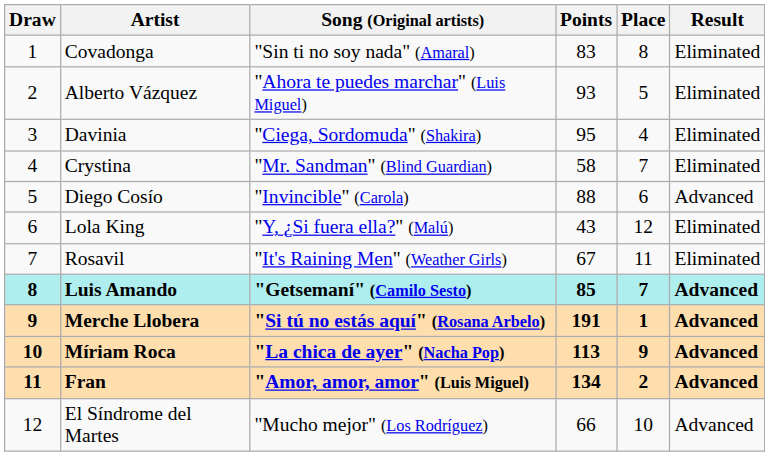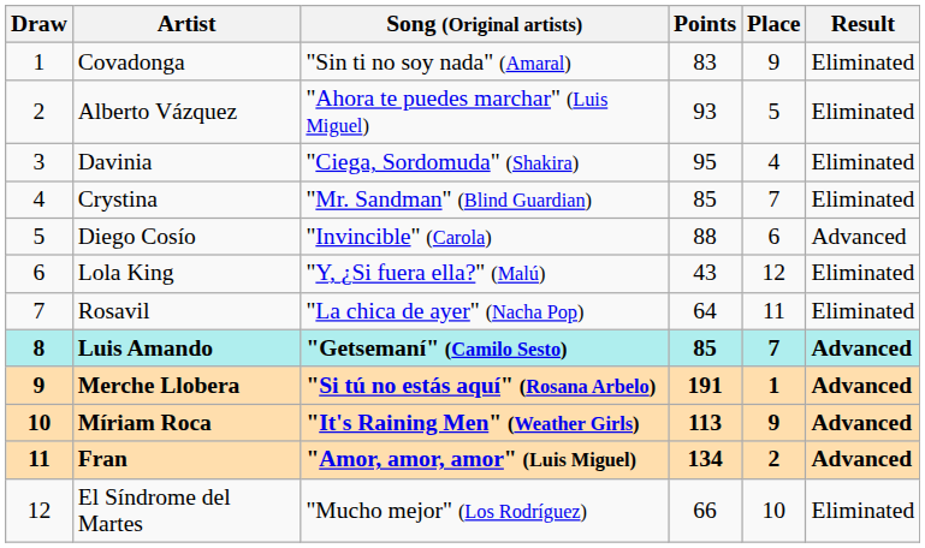 <table class="sortable wikitable" style="margin: 1em auto 1em auto; text-align:center">
 <tr>
 <th>Draw</th>
 <th>Artist</th>
 <th>Song <small>(Original artists)</small></th>
 <th>Points</th>
 <th>Place</th>
 <th>Result</th>
 </tr>
 <tr>
 <td>1</td>
 <td align="left">Covadonga</td>
 <td align="left">"Sin ti no soy nada" <small>(<a href='#'>Amaral</a>)</small></td>
 <td>83</td>
-<td>8</td>
+<td>9</td>
 <td align="left">Eliminated</td>
 </tr>
 <tr>
 <td>2</td>
 <td align="left">Alberto Vázquez</td>
 <td align="left">"<a href='#'>Ahora te puedes marchar</a>" <small>(<a href='#'>Luis Miguel</a>)</small></td>
 <td>93</td>
 <td>5</td>
 <td align="left">Eliminated</td>
 </tr>
 <tr>
 <td>3</td>
 <td align="left">Davinia</td>
 <td align="left">"<a href='#'>Ciega, Sordomuda</a>" <small>(<a href='#'>Shakira</a>)</small></td>
 <td>95</td>
 <td>4</td>
 <td align="left">Eliminated</td>
 </tr>
 <tr>
 <td>4</td>
 <td align="left">Crystina</td>
 <td align="left">"<a href='#'>Mr. Sandman</a>" <small>(<a href='#'>Blind Guardian</a>)</small></td>
-<td>58</td>
+<td>85</td>
 <td>7</td>
 <td align="left">Eliminated</td>
 </tr>
 <tr>
 <td>5</td>
 <td align="left">Diego Cosío</td>
 <td align="left">"<a href='#'>Invincible</a>" <small>(<a href='#'>Carola</a>)</small></td>
 <td>88</td>
 <td>6</td>
 <td align="left">Advanced</td>
 </tr>
 <tr>
 <td>6</td>
 <td align="left">Lola King</td>
 <td align="left">"<a href='#'>Y, ¿Si fuera ella?</a>" <small>(<a href='#'>Malú</a>)</small></td>
 <td>43</td>
 <td>12</td>
 <td align="left">Eliminated</td>
 </tr>
 <tr>
 <td>7</td>
 <td align="left">Rosavil</td>
-<td align="left">"<a href='#'>It's Raining Men</a>" <small>(<a href='#'>Weather Girls</a>)</small></td>
-<td>67</td>
+<td align="left">"<a href='#'>La chica de ayer</a>" <small>(<a href='#'>Nacha Pop</a>)</small></td>
+<td>64</td>
 <td>11</td>
 <td align="left">Eliminated</td>
 </tr>
 <tr style="font-weight:bold; background:paleturquoise;">
 <td>8</td>
 <td align="left">Luis Amando</td>
 <td align="left">"Getsemaní" <small>(<a href='#'>Camilo Sesto</a>)</small></td>
 <td>85</td>
 <td>7</td>
 <td align="left">Advanced</td>
 </tr>
 <tr style="font-weight:bold; background:navajowhite;">
 <td>9</td>
 <td align="left">Merche Llobera</td>
 <td align="left">"<a href='#'>Si tú no estás aquí</a>" <small>(<a href='#'>Rosana Arbelo</a>)</small></td>
 <td>191</td>
 <td>1</td>
 <td align="left">Advanced</td>
 </tr>
 <tr style="font-weight:bold; background:navajowhite;">
 <td>10</td>
 <td align="left">Míriam Roca</td>
-<td align="left">"<a href='#'>La chica de ayer</a>" <small>(<a href='#'>Nacha Pop</a>)</small></td>
+<td align="left">"<a href='#'>It's Raining Men</a>" <small>(<a href='#'>Weather Girls</a>)</small></td>
 <td>113</td>
 <td>9</td>
 <td align="left">Advanced</td>
 </tr>
 <tr style="font-weight:bold; background:navajowhite;">
 <td>11</td>
 <td align="left">Fran</td>
 <td align="left">"<a href='#'>Amor, amor, amor</a>" <small>(Luis Miguel)</small></td>
 <td>134</td>
 <td>2</td>
 <td align="left">Advanced</td>
 </tr>
 <tr>
 <td>12</td>
 <td align="left">El Síndrome del Martes</td>
 <td align="left">"Mucho mejor" <small>(<a href='#'>Los Rodríguez</a>)</small></td>
 <td>66</td>
 <td>10</td>
-<td align="left">Advanced</td>
+<td align="left">Eliminated</td>
 </tr>
 </table>
